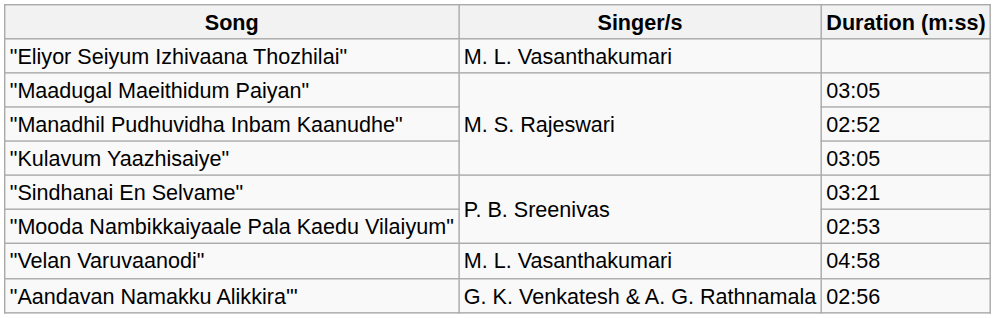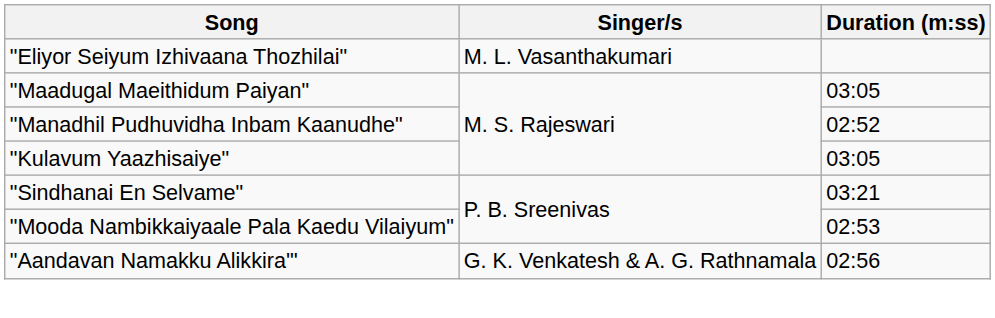 <table class="wikitable" style="font-size:95%;">
 <tr>
 <th>Song</th>
 <th>Singer/s</th>
 <th>Duration (m:ss)</th>
 </tr>
 <tr>
 <td>"Eliyor Seiyum Izhivaana Thozhilai"</td>
 <td>M. L. Vasanthakumari</td>
 <td></td>
 </tr>
 <tr>
 <td>"Maadugal Maeithidum Paiyan"</td>
 <td rowspan=3>M. S. Rajeswari</td>
 <td>03:05</td>
 </tr>
 <tr>
 <td>"Manadhil Pudhuvidha Inbam Kaanudhe"</td>
 <td>02:52</td>
 </tr>
 <tr>
 <td>"Kulavum Yaazhisaiye"</td>
 <td>03:05</td>
 </tr>
 <tr>
 <td>"Sindhanai En Selvame"</td>
 <td rowspan=2>P. B. Sreenivas</td>
 <td>03:21</td>
 </tr>
 <tr>
 <td>"Mooda Nambikkaiyaale Pala Kaedu Vilaiyum"</td>
 <td>02:53</td>
 </tr>
 <tr>
-<td>"Velan Varuvaanodi"</td>
-<td>M. L. Vasanthakumari</td>
-<td>04:58</td>
-</tr>
-<tr>
 <td>"Aandavan Namakku Alikkira'"</td>
 <td>G. K. Venkatesh & A. G. Rathnamala</td>
 <td>02:56</td>
 </tr>
 </table>
